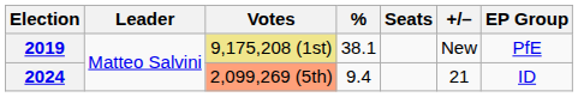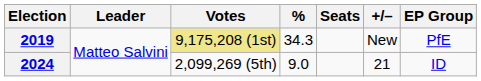 <table class="wikitable" style="text-align:center">
 <tr>
 <th>Election</th>
 <th>Leader</th>
 <th>Votes</th>
 <th>%</th>
 <th>Seats</th>
 <th>+/–</th>
 <th>EP Group</th>
 </tr>
 <tr>
 <th><a href='#'>2019</a></th>
 <td rowspan="2"><a href='#'>Matteo Salvini</a></td>
 <td style="background: khaki;">9,175,208 (1st)</td>
-<td>38.1</td>
+<td>34.3</td>
 <td></td>
 <td>New</td>
 <td><a href='#'>PfE</a></td>
 </tr>
 <tr>
 <th><a href='#'>2024</a></th>
-<td style="background: lightsalmon;">2,099,269 (5th)</td>
-<td>9.4</td>
+<td>2,099,269 (5th)</td>
+<td>9.0</td>
 <td></td>
 <td> 21</td>
 <td><a href='#'>ID</a></td>
 </tr>
 </table>
